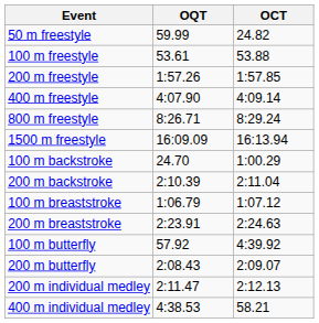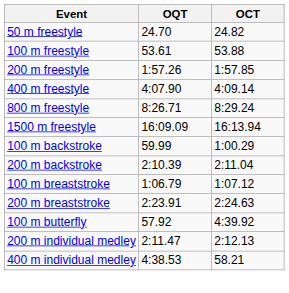 <table class="wikitable">
 <tr style="font-size:95%">
 <th scope="col">Event</th>
 <th scope="col" width ="90">OQT</th>
 <th scope="col" width ="90">OCT</th>
 </tr>
 <tr>
 <td><a href='#'>50 m freestyle</a></td>
-<td>59.99</td>
+<td>24.70</td>
 <td>24.82</td>
 </tr>
 <tr>
 <td><a href='#'>100 m freestyle</a></td>
 <td>53.61</td>
 <td>53.88</td>
 </tr>
 <tr>
 <td><a href='#'>200 m freestyle</a></td>
 <td>1:57.26</td>
 <td>1:57.85</td>
 </tr>
 <tr>
 <td><a href='#'>400 m freestyle</a></td>
 <td>4:07.90</td>
 <td>4:09.14</td>
 </tr>
 <tr>
 <td><a href='#'>800 m freestyle</a></td>
 <td>8:26.71</td>
 <td>8:29.24</td>
 </tr>
 <tr>
 <td><a href='#'>1500 m freestyle</a></td>
 <td>16:09.09</td>
 <td>16:13.94</td>
 </tr>
 <tr>
 <td><a href='#'>100 m backstroke</a></td>
-<td>24.70</td>
+<td>59.99</td>
 <td>1:00.29</td>
 </tr>
 <tr>
 <td><a href='#'>200 m backstroke</a></td>
 <td>2:10.39</td>
 <td>2:11.04</td>
 </tr>
 <tr>
 <td><a href='#'>100 m breaststroke</a></td>
 <td>1:06.79</td>
 <td>1:07.12</td>
 </tr>
 <tr>
 <td><a href='#'>200 m breaststroke</a></td>
 <td>2:23.91</td>
 <td>2:24.63</td>
 </tr>
 <tr>
 <td><a href='#'>100 m butterfly</a></td>
 <td>57.92</td>
 <td>4:39.92</td>
 </tr>
 <tr>
-<td><a href='#'>200 m butterfly</a></td>
-<td>2:08.43</td>
-<td>2:09.07</td>
-</tr>
-<tr>
 <td><a href='#'>200 m individual medley</a></td>
 <td>2:11.47</td>
 <td>2:12.13</td>
 </tr>
 <tr>
 <td><a href='#'>400 m individual medley</a></td>
 <td>4:38.53</td>
 <td>58.21</td>
 </tr>
 </table>
